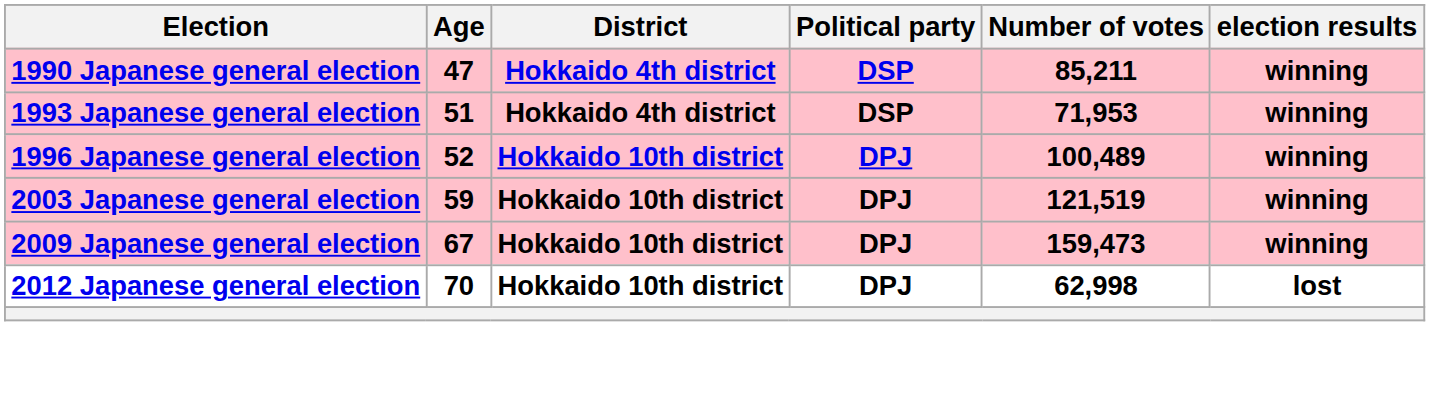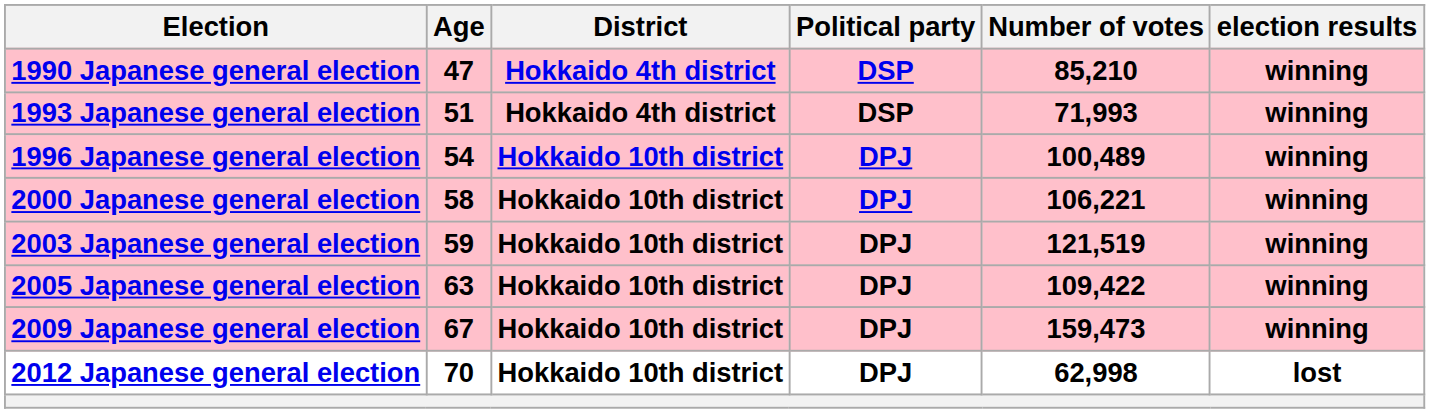 <table class="wikitable" style="text-align:center; font-size:90%">
 <tr>
 <th>Election</th>
 <th>Age</th>
 <th>District</th>
 <th>Political party</th>
 <th>Number of votes</th>
 <th>election results</th>
 </tr>
 <tr>
 <td style="background:Pink;"><strong><a href='#'>1990 Japanese general election</a></strong></td>
 <td style="background:Pink;"><strong>47</strong></td>
 <td style="background:Pink;"><strong><a href='#'>Hokkaido 4th district</a></strong></td>
 <td style="background:Pink;"><strong><a href='#'>DSP</a></strong></td>
-<td style="background:Pink;"><strong>85,211</strong></td>
+<td style="background:Pink;"><strong>85,210</strong></td>
 <td style="background:Pink;"><strong>winning</strong></td>
 </tr>
 <tr>
 <td style="background:Pink;"><strong><a href='#'>1993 Japanese general election</a></strong></td>
 <td style="background:Pink;"><strong>51</strong></td>
 <td style="background:Pink;"><strong>Hokkaido 4th district</strong></td>
 <td style="background:Pink;"><strong>DSP</strong></td>
-<td style="background:Pink;"><strong>71,953</strong></td>
+<td style="background:Pink;"><strong>71,993</strong></td>
 <td style="background:Pink;"><strong>winning</strong></td>
 </tr>
 <tr>
 <td style="background:Pink;"><strong><a href='#'>1996 Japanese general election</a></strong></td>
-<td style="background:Pink;"><strong>52</strong></td>
+<td style="background:Pink;"><strong>54</strong></td>
 <td style="background:Pink;"><strong><a href='#'>Hokkaido 10th district</a></strong></td>
 <td style="background:Pink;"><strong><a href='#'>DPJ</a></strong></td>
 <td style="background:Pink;"><strong>100,489</strong></td>
+<td style="background:Pink;"><strong>winning</strong></td>
+</tr>
+<tr>
+<td style="background:Pink;"><strong><a href='#'>2000 Japanese general election</a></strong></td>
+<td style="background:Pink;"><strong>58</strong></td>
+<td style="background:Pink;"><strong>Hokkaido 10th district</strong></td>
+<td style="background:Pink;"><strong><a href='#'>DPJ</a></strong></td>
+<td style="background:Pink;"><strong>106,221</strong></td>
 <td style="background:Pink;"><strong>winning</strong></td>
 </tr>
 <tr>
 <td style="background:Pink;"><strong><a href='#'>2003 Japanese general election</a></strong></td>
 <td style="background:Pink;"><strong>59</strong></td>
 <td style="background:Pink;"><strong>Hokkaido 10th district</strong></td>
 <td style="background:Pink;"><strong>DPJ</strong></td>
 <td style="background:Pink;"><strong>121,519</strong></td>
+<td style="background:Pink;"><strong>winning</strong></td>
+</tr>
+<tr>
+<td style="background:Pink;"><strong><a href='#'>2005 Japanese general election</a></strong></td>
+<td style="background:Pink;"><strong>63</strong></td>
+<td style="background:Pink;"><strong>Hokkaido 10th district</strong></td>
+<td style="background:Pink;"><strong>DPJ</strong></td>
+<td style="background:Pink;"><strong>109,422</strong></td>
 <td style="background:Pink;"><strong>winning</strong></td>
 </tr>
 <tr>
 <td style="background:Pink;"><strong><a href='#'>2009 Japanese general election</a></strong></td>
 <td style="background:Pink;"><strong>67</strong></td>
 <td style="background:Pink;"><strong>Hokkaido 10th district</strong></td>
 <td style="background:Pink;"><strong>DPJ</strong></td>
 <td style="background:Pink;"><strong>159,473</strong></td>
 <td style="background:Pink;"><strong>winning</strong></td>
 </tr>
 <tr>
 <td style="background:white;"><strong><a href='#'>2012 Japanese general election</a></strong></td>
 <td style="background:white;"><strong>70</strong></td>
 <td style="background:white;"><strong>Hokkaido 10th district</strong></td>
 <td style="background:white;"><strong>DPJ</strong></td>
 <td style="background:white;"><strong>62,998</strong></td>
 <td style="background:white;"><strong>lost</strong></td>
 </tr>
 <tr>
 <th colspan="6"></th>
 </tr>
 </table>
